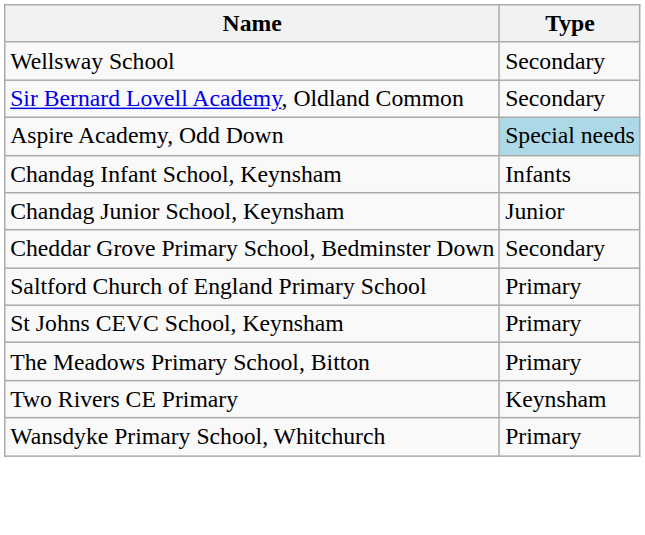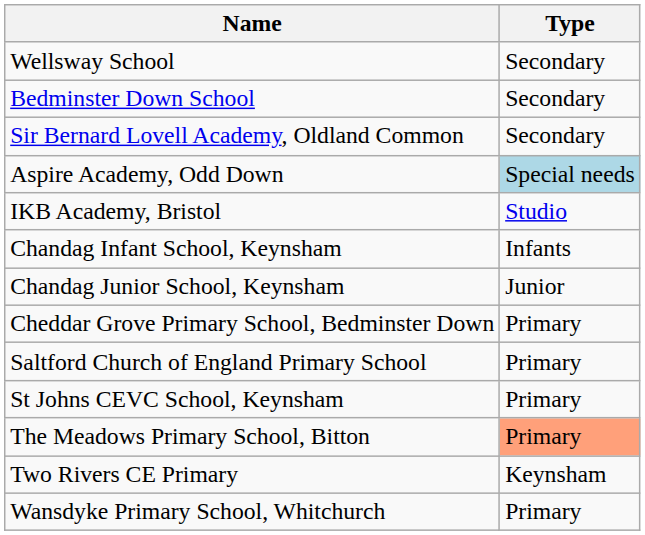 <table class="wikitable">
 <tr>
 <th>Name</th>
 <th>Type</th>
 </tr>
 <tr>
 <td>Wellsway School</td>
+<td>Secondary</td>
+</tr>
+<tr>
+<td><a href='#'>Bedminster Down School</a></td>
 <td>Secondary</td>
 </tr>
 <tr>
 <td><a href='#'>Sir Bernard Lovell Academy</a>, Oldland Common</td>
 <td>Secondary</td>
 </tr>
 <tr>
 <td>Aspire Academy, Odd Down</td>
 <td style="background: lightblue;">Special needs</td>
 </tr>
 <tr>
+<td>IKB Academy, Bristol</td>
+<td><a href='#'>Studio</a></td>
+</tr>
+<tr>
 <td>Chandag Infant School, Keynsham</td>
 <td>Infants</td>
 </tr>
 <tr>
 <td>Chandag Junior School, Keynsham</td>
 <td>Junior</td>
 </tr>
 <tr>
 <td>Cheddar Grove Primary School, Bedminster Down</td>
-<td>Secondary</td>
+<td>Primary</td>
 </tr>
 <tr>
 <td>Saltford Church of England Primary School</td>
 <td>Primary</td>
 </tr>
 <tr>
 <td>St Johns CEVC School, Keynsham</td>
 <td>Primary</td>
 </tr>
 <tr>
 <td>The Meadows Primary School, Bitton</td>
-<td>Primary</td>
+<td style="background: lightsalmon;">Primary</td>
 </tr>
 <tr>
 <td>Two Rivers CE Primary</td>
 <td>Keynsham</td>
 </tr>
 <tr>
 <td>Wansdyke Primary School, Whitchurch</td>
 <td>Primary</td>
 </tr>
 </table>
